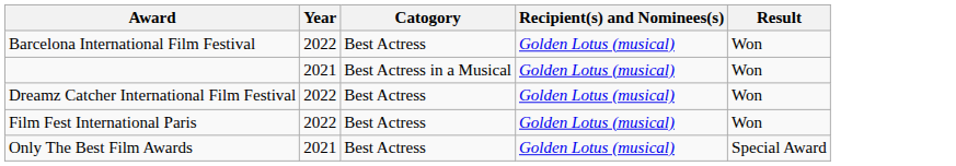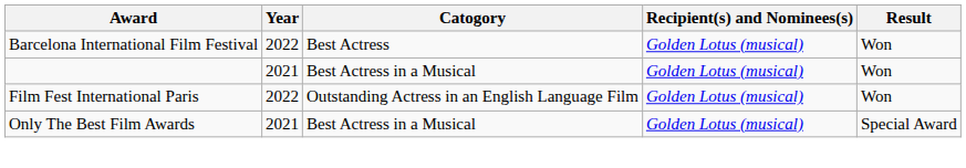 <table class="wikitable">
 <tr>
 <th>Award</th>
 <th>Year</th>
 <th>Catogory</th>
 <th>Recipient(s) and Nominees(s)</th>
 <th>Result</th>
 </tr>
 <tr>
 <td>Barcelona International Film Festival</td>
 <td>2022</td>
 <td>Best Actress</td>
 <td><em><a href='#'>Golden Lotus (musical)</a></em></td>
 <td>Won</td>
 </tr>
 <tr>
 <td></td>
 <td>2021</td>
 <td>Best Actress in a Musical</td>
 <td><em><a href='#'>Golden Lotus (musical)</a></em></td>
 <td>Won</td>
 </tr>
 <tr>
-<td>Dreamz Catcher International Film Festival</td>
-<td>2022</td>
-<td>Best Actress</td>
-<td><em><a href='#'>Golden Lotus (musical)</a></em></td>
-<td>Won</td>
-</tr>
-<tr>
 <td>Film Fest International Paris</td>
 <td>2022</td>
-<td>Best Actress</td>
+<td>Outstanding Actress in an English Language Film</td>
 <td><em><a href='#'>Golden Lotus (musical)</a></em></td>
 <td>Won</td>
 </tr>
 <tr>
 <td>Only The Best Film Awards</td>
 <td>2021</td>
-<td>Best Actress</td>
+<td>Best Actress in a Musical</td>
 <td><em><a href='#'>Golden Lotus (musical)</a></em></td>
 <td>Special Award</td>
 </tr>
 </table>
